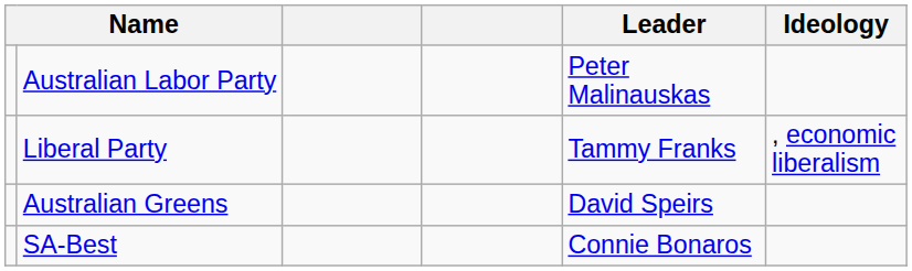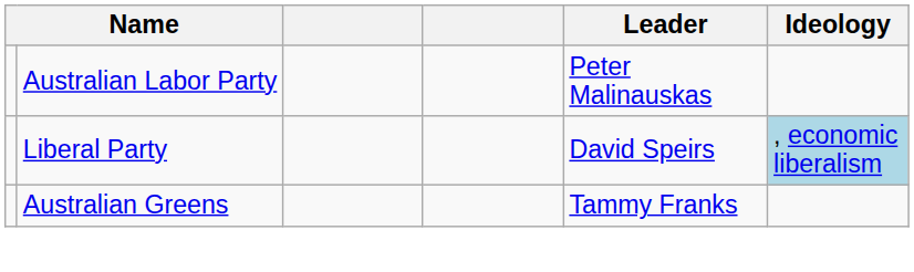 <table class="wikitable">
 <tr>
 <th colspan="2">Name</th>
 <th width="80px"></th>
 <th width="80px"></th>
 <th width=120px>Leader</th>
 <th width=80px>Ideology</th>
 </tr>
 <tr>
 <td></td>
 <td><a href='#'>Australian Labor Party</a></td>
 <td></td>
 <td></td>
 <td><a href='#'>Peter Malinauskas</a></td>
 <td></td>
 </tr>
 <tr>
 <td></td>
 <td><a href='#'>Liberal Party</a></td>
 <td></td>
 <td></td>
-<td><a href='#'>Tammy Franks</a></td>
-<td>, <a href='#'>economic liberalism</a></td>
+<td><a href='#'>David Speirs</a></td>
+<td style="background: lightblue;">, <a href='#'>economic liberalism</a></td>
 </tr>
 <tr>
 <td></td>
 <td><a href='#'>Australian Greens</a></td>
 <td></td>
 <td></td>
-<td><a href='#'>David Speirs</a></td>
-<td></td>
-</tr>
-<tr>
-<td></td>
-<td><a href='#'>SA-Best</a></td>
-<td></td>
-<td></td>
-<td><a href='#'>Connie Bonaros</a></td>
+<td><a href='#'>Tammy Franks</a></td>
 <td></td>
 </tr>
 </table>
